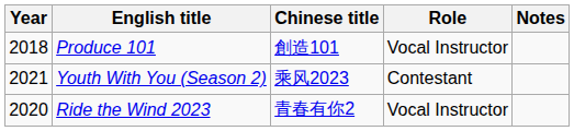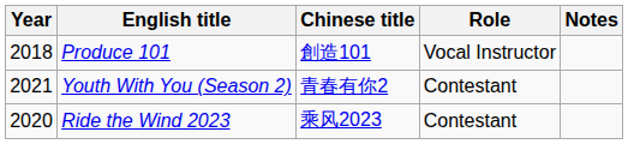 <table class="wikitable">
 <tr>
 <th>Year</th>
 <th>English title</th>
 <th>Chinese title</th>
 <th>Role</th>
 <th>Notes</th>
 </tr>
 <tr>
 <td>2018</td>
 <td><em><a href='#'>Produce 101</a></em></td>
 <td><a href='#'>創造101</a></td>
 <td>Vocal Instructor</td>
 <td></td>
 </tr>
 <tr>
 <td>2021</td>
 <td><em><a href='#'>Youth With You (Season 2)</a></em></td>
-<td><a href='#'>乘风2023</a></td>
+<td><a href='#'>青春有你2</a></td>
 <td>Contestant</td>
 <td></td>
 </tr>
 <tr>
 <td>2020</td>
 <td><em><a href='#'>Ride the Wind 2023</a></em></td>
-<td><a href='#'>青春有你2</a></td>
-<td>Vocal Instructor</td>
+<td><a href='#'>乘风2023</a></td>
+<td>Contestant</td>
 <td></td>
 </tr>
 </table>
